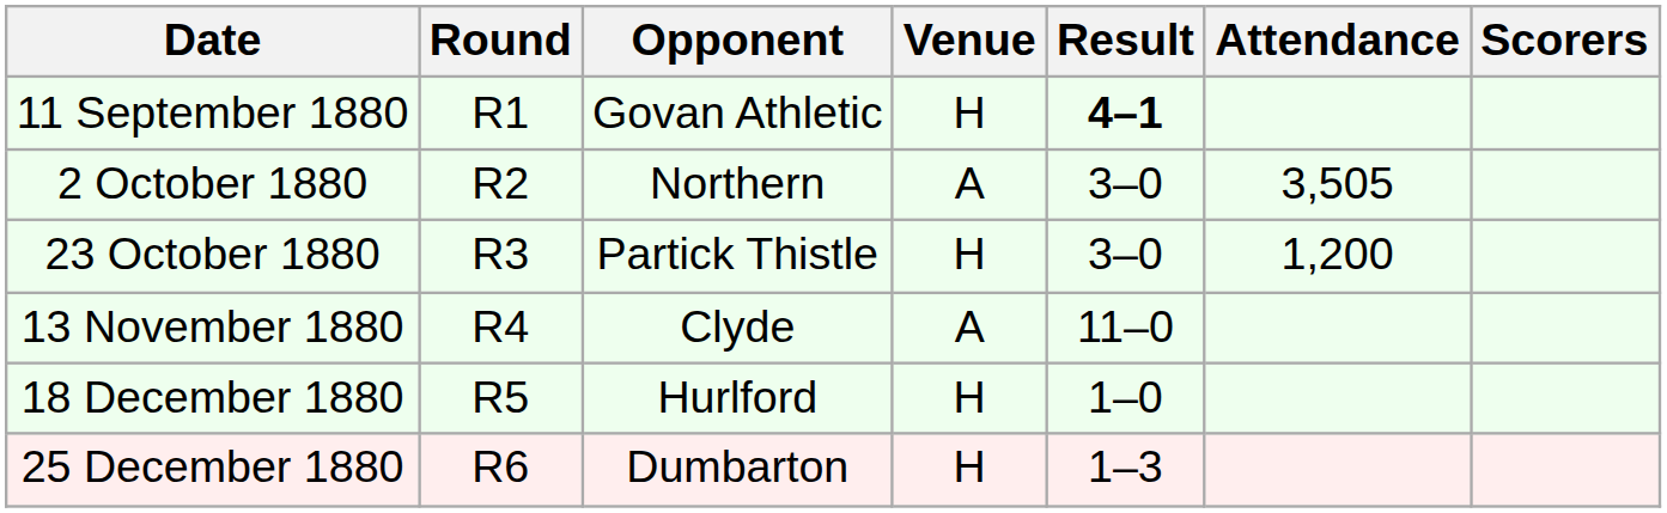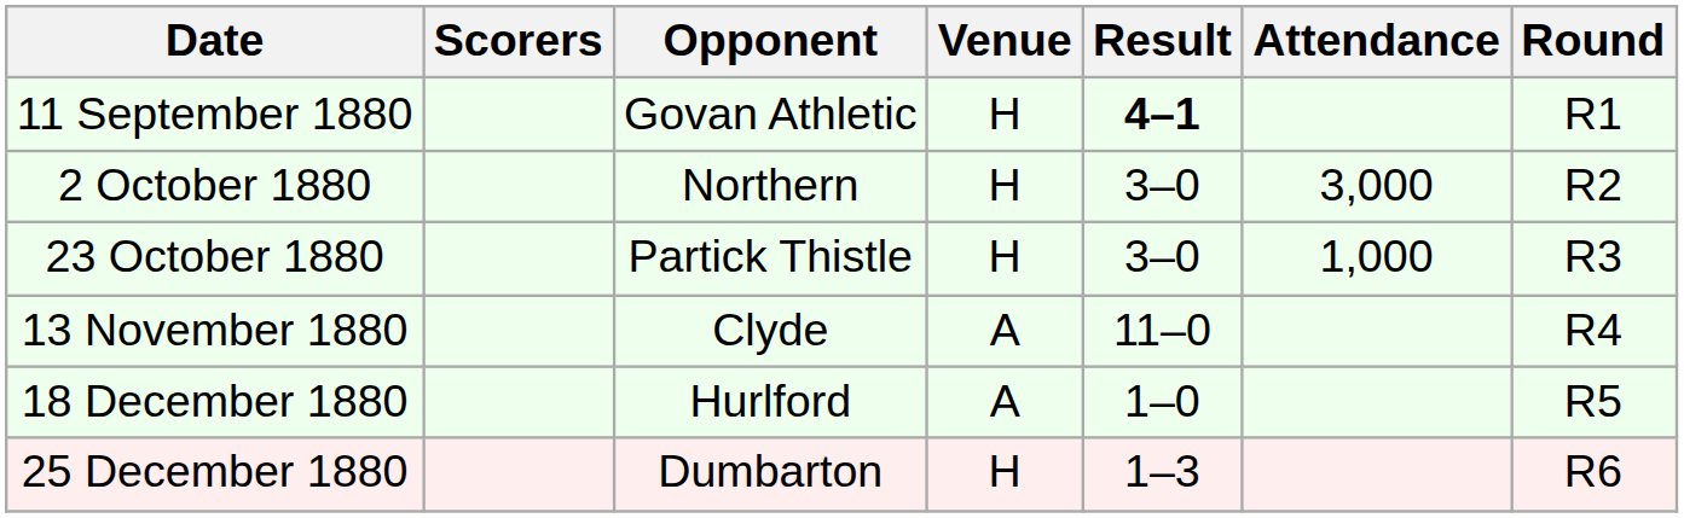 <table class="wikitable sortable" style="font-size:100%; text-align:center">
 <tr>
 <th>Date</th>
-<th>Round</th>
+<th>Scorers</th>
 <th>Opponent</th>
 <th>Venue</th>
 <th>Result</th>
 <th>Attendance</th>
-<th>Scorers</th>
+<th>Round</th>
 </tr>
 <tr bgcolor = "#EEFFEE">
 <td>11 September 1880</td>
-<td>R1</td>
+<td></td>
 <td>Govan Athletic</td>
 <td>H</td>
 <td><strong>4–1</strong></td>
 <td></td>
-<td></td>
+<td>R1</td>
 </tr>
 <tr bgcolor = "#EEFFEE">
 <td>2 October 1880</td>
+<td></td>
+<td>Northern</td>
+<td>H</td>
+<td>3–0</td>
+<td>3,000</td>
 <td>R2</td>
-<td>Northern</td>
-<td>A</td>
-<td>3–0</td>
-<td>3,505</td>
-<td></td>
 </tr>
 <tr bgcolor = "#EEFFEE">
 <td>23 October 1880</td>
-<td>R3</td>
+<td></td>
 <td>Partick Thistle</td>
 <td>H</td>
 <td>3–0</td>
-<td>1,200</td>
-<td></td>
+<td>1,000</td>
+<td>R3</td>
 </tr>
 <tr bgcolor = "#EEFFEE">
 <td>13 November 1880</td>
-<td>R4</td>
+<td></td>
 <td>Clyde</td>
 <td>A</td>
 <td>11–0</td>
 <td></td>
-<td></td>
+<td>R4</td>
 </tr>
 <tr bgcolor = "#EEFFEE">
 <td>18 December 1880</td>
-<td>R5</td>
+<td></td>
 <td>Hurlford</td>
-<td>H</td>
+<td>A</td>
 <td>1–0</td>
 <td></td>
-<td></td>
+<td>R5</td>
 </tr>
 <tr bgcolor = "#FFEEEE">
 <td>25 December 1880</td>
-<td>R6</td>
+<td></td>
 <td>Dumbarton</td>
 <td>H</td>
 <td>1–3</td>
 <td></td>
-<td></td>
+<td>R6</td>
 </tr>
 </table>
